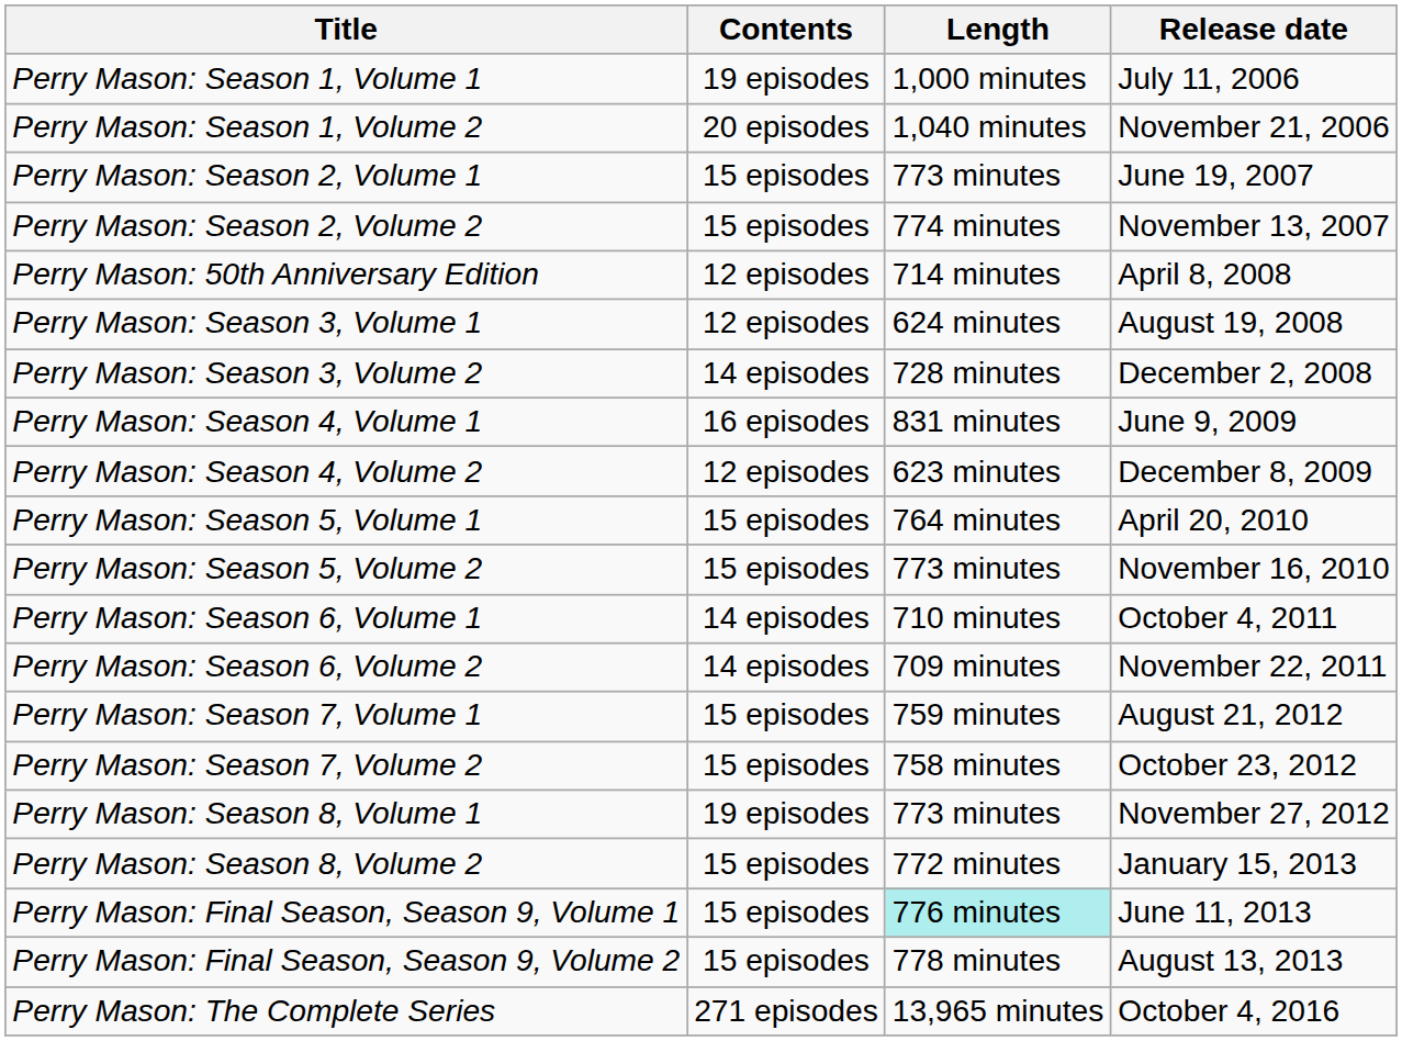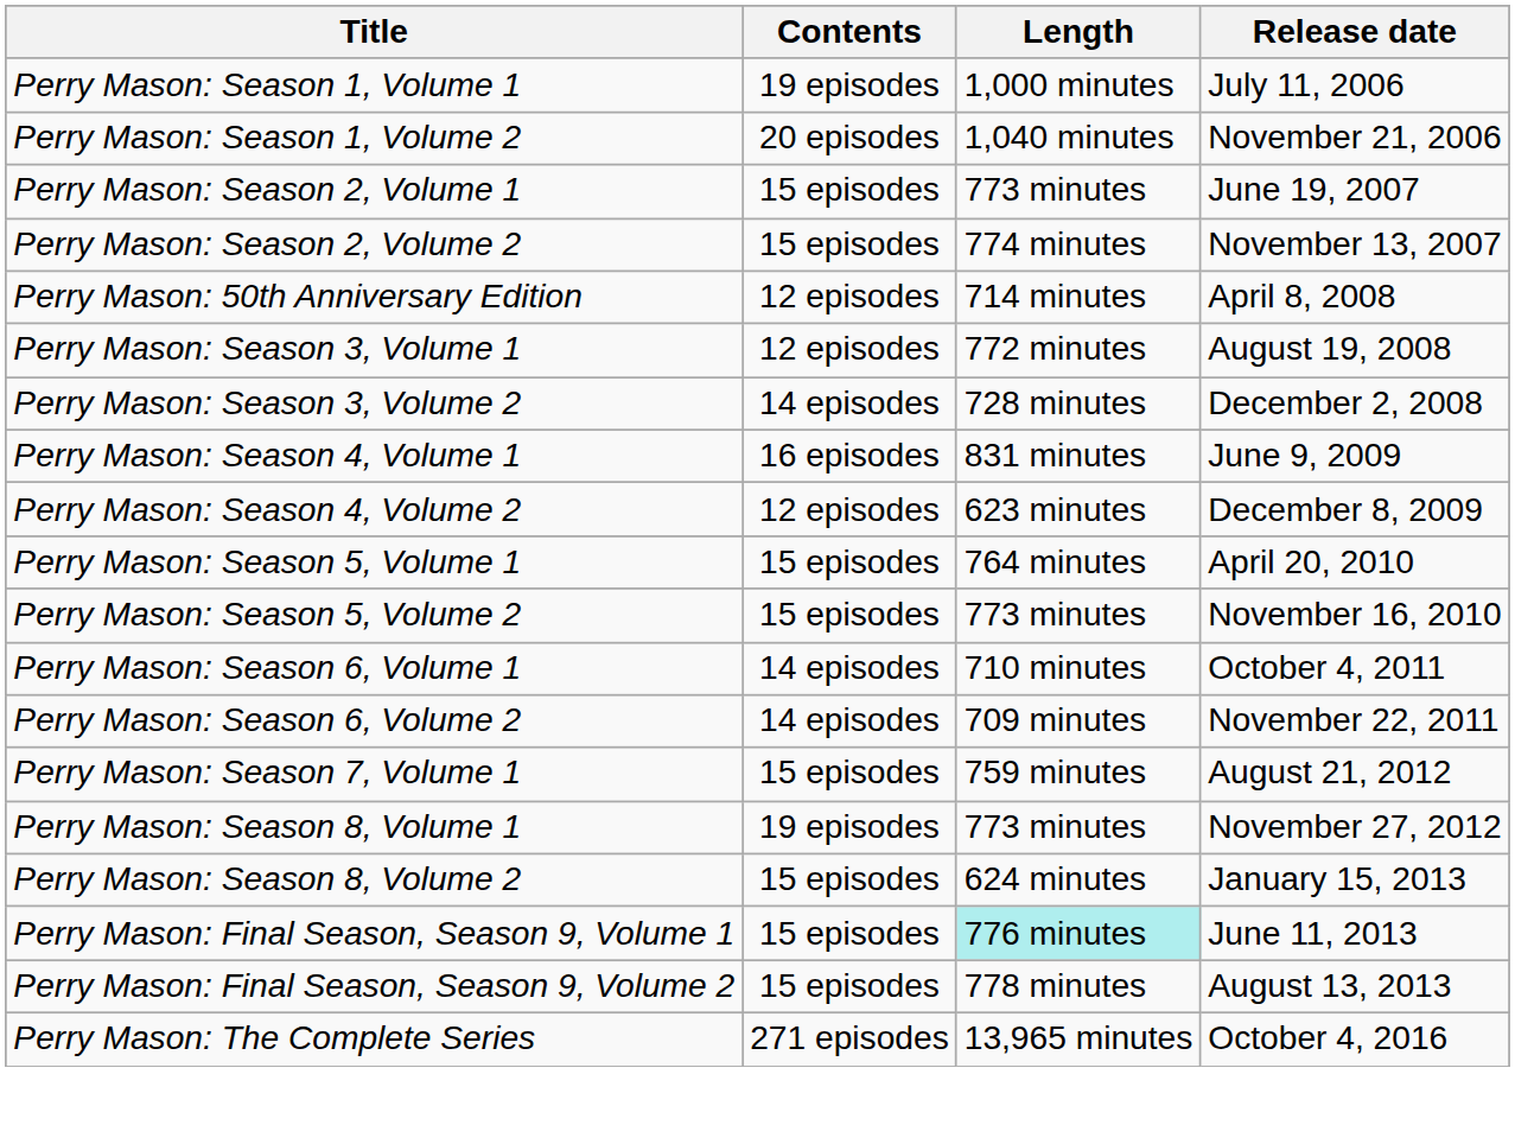 <table class="wikitable">
 <tr>
 <th>Title</th>
 <th>Contents</th>
 <th>Length</th>
 <th>Release date</th>
 </tr>
 <tr>
 <td><em>Perry Mason: Season 1, Volume 1</em></td>
 <td align="center">19 episodes</td>
 <td>1,000 minutes</td>
 <td>July 11, 2006</td>
 </tr>
 <tr>
 <td><em> Perry Mason: Season 1, Volume 2</em></td>
 <td align="center">20 episodes</td>
 <td>1,040 minutes</td>
 <td>November 21, 2006</td>
 </tr>
 <tr>
 <td><em>Perry Mason: Season 2, Volume 1</em></td>
 <td align="center">15 episodes</td>
 <td>773 minutes</td>
 <td>June 19, 2007</td>
 </tr>
 <tr>
 <td><em>Perry Mason: Season 2, Volume 2</em></td>
 <td align="center">15 episodes</td>
 <td>774 minutes</td>
 <td>November 13, 2007</td>
 </tr>
 <tr>
 <td><em>Perry Mason: 50th Anniversary Edition</em></td>
 <td align="center">12 episodes</td>
 <td>714 minutes</td>
 <td>April 8, 2008</td>
 </tr>
 <tr>
 <td><em>Perry Mason: Season 3, Volume 1</em></td>
 <td align="center">12 episodes</td>
-<td>624 minutes</td>
+<td>772 minutes</td>
 <td>August 19, 2008</td>
 </tr>
 <tr>
 <td><em>Perry Mason: Season 3, Volume 2</em></td>
 <td align="center">14 episodes</td>
 <td>728 minutes</td>
 <td>December 2, 2008</td>
 </tr>
 <tr>
 <td><em>Perry Mason: Season 4, Volume 1</em></td>
 <td align="center">16 episodes</td>
 <td>831 minutes</td>
 <td>June 9, 2009</td>
 </tr>
 <tr>
 <td><em>Perry Mason: Season 4, Volume 2</em></td>
 <td align="center">12 episodes</td>
 <td>623 minutes</td>
 <td>December 8, 2009</td>
 </tr>
 <tr>
 <td><em>Perry Mason: Season 5, Volume 1</em></td>
 <td align="center">15 episodes</td>
 <td>764 minutes</td>
 <td>April 20, 2010</td>
 </tr>
 <tr>
 <td><em>Perry Mason: Season 5, Volume 2</em></td>
 <td align="center">15 episodes</td>
 <td>773 minutes</td>
 <td>November 16, 2010</td>
 </tr>
 <tr>
 <td><em>Perry Mason: Season 6, Volume 1</em></td>
 <td align="center">14 episodes</td>
 <td>710 minutes</td>
 <td>October 4, 2011</td>
 </tr>
 <tr>
 <td><em>Perry Mason: Season 6, Volume 2</em></td>
 <td align="center">14 episodes</td>
 <td>709 minutes</td>
 <td>November 22, 2011</td>
 </tr>
 <tr>
 <td><em>Perry Mason: Season 7, Volume 1</em></td>
 <td align="center">15 episodes</td>
 <td>759 minutes</td>
 <td>August 21, 2012</td>
 </tr>
 <tr>
-<td><em>Perry Mason: Season 7, Volume 2</em></td>
-<td align="center">15 episodes</td>
-<td>758 minutes</td>
-<td>October 23, 2012</td>
-</tr>
-<tr>
 <td><em>Perry Mason: Season 8, Volume 1</em></td>
 <td align="center">19 episodes</td>
 <td>773 minutes</td>
 <td>November 27, 2012</td>
 </tr>
 <tr>
 <td><em>Perry Mason: Season 8, Volume 2</em></td>
 <td align="center">15 episodes</td>
-<td>772 minutes</td>
+<td>624 minutes</td>
 <td>January 15, 2013</td>
 </tr>
 <tr>
 <td><em>Perry Mason: Final Season, Season 9, Volume 1</em></td>
 <td align="center">15 episodes</td>
 <td style="background: paleturquoise;">776 minutes</td>
 <td>June 11, 2013</td>
 </tr>
 <tr>
 <td><em>Perry Mason: Final Season, Season 9, Volume 2</em></td>
 <td align="center">15 episodes</td>
 <td>778 minutes</td>
 <td>August 13, 2013</td>
 </tr>
 <tr>
 <td><em>Perry Mason: The Complete Series</em></td>
 <td align="center">271 episodes</td>
 <td>13,965 minutes </td>
 <td>October 4, 2016</td>
 </tr>
 </table>
